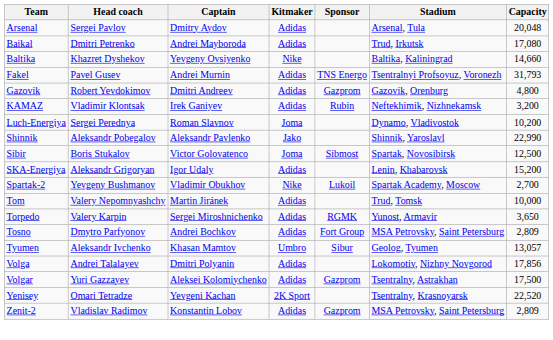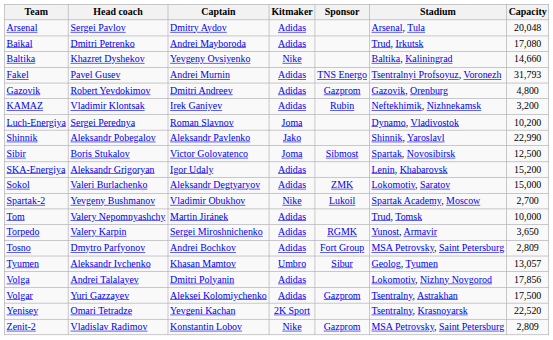 <table class="wikitable sortable" style="text-align:center">
 <tr>
 <th>Team</th>
 <th>Head coach</th>
 <th>Captain</th>
 <th>Kitmaker</th>
 <th>Sponsor</th>
 <th>Stadium</th>
 <th>Capacity</th>
 </tr>
 <tr>
 <td align=left><a href='#'>Arsenal</a></td>
 <td align=left> <a href='#'>Sergei Pavlov</a></td>
 <td align=left> <a href='#'>Dmitry Aydov</a></td>
 <td><a href='#'>Adidas</a></td>
 <td></td>
 <td align=left><a href='#'>Arsenal</a>, <a href='#'>Tula</a></td>
 <td>20,048</td>
 </tr>
 <tr>
 <td align=left><a href='#'>Baikal</a></td>
 <td align=left> <a href='#'>Dmitri Petrenko</a></td>
 <td align=left> <a href='#'>Andrei Mayboroda</a></td>
 <td><a href='#'>Adidas</a></td>
 <td></td>
 <td align=left><a href='#'>Trud</a>, <a href='#'>Irkutsk</a></td>
 <td>17,080</td>
 </tr>
 <tr>
 <td align=left><a href='#'>Baltika</a></td>
 <td align=left> <a href='#'>Khazret Dyshekov</a></td>
 <td align=left> <a href='#'>Yevgeny Ovsiyenko</a></td>
 <td><a href='#'>Nike</a></td>
 <td></td>
 <td align=left><a href='#'>Baltika</a>, <a href='#'>Kaliningrad</a></td>
 <td>14,660</td>
 </tr>
 <tr>
 <td align=left><a href='#'>Fakel</a></td>
 <td align=left> <a href='#'>Pavel Gusev</a></td>
 <td align=left> <a href='#'>Andrei Murnin</a></td>
 <td><a href='#'>Adidas</a></td>
 <td><a href='#'>TNS Energo</a></td>
 <td align=left><a href='#'>Tsentralnyi Profsoyuz</a>, <a href='#'>Voronezh</a></td>
 <td>31,793</td>
 </tr>
 <tr>
 <td align=left><a href='#'>Gazovik</a></td>
 <td align=left> <a href='#'>Robert Yevdokimov</a></td>
 <td align=left> <a href='#'>Dmitri Andreev</a></td>
 <td><a href='#'>Adidas</a></td>
 <td><a href='#'>Gazprom</a></td>
 <td align=left><a href='#'>Gazovik</a>, <a href='#'>Orenburg</a></td>
 <td>4,800</td>
 </tr>
 <tr>
 <td align=left><a href='#'>KAMAZ</a></td>
 <td align=left> <a href='#'>Vladimir Klontsak</a></td>
 <td align=left> <a href='#'>Irek Ganiyev</a></td>
 <td><a href='#'>Adidas</a></td>
 <td><a href='#'>Rubin</a></td>
 <td align=left><a href='#'>Neftekhimik</a>, <a href='#'>Nizhnekamsk</a></td>
 <td>3,200</td>
 </tr>
 <tr>
 <td align=left><a href='#'>Luch-Energiya</a></td>
 <td align=left> <a href='#'>Sergei Perednya</a></td>
 <td align=left> <a href='#'>Roman Slavnov</a></td>
 <td><a href='#'>Joma</a></td>
 <td></td>
 <td align=left><a href='#'>Dynamo</a>, <a href='#'>Vladivostok</a></td>
 <td>10,200</td>
 </tr>
 <tr>
 <td align=left><a href='#'>Shinnik</a></td>
 <td align=left> <a href='#'>Aleksandr Pobegalov</a></td>
 <td align=left> <a href='#'>Aleksandr Pavlenko</a></td>
 <td><a href='#'>Jako</a></td>
 <td></td>
 <td align=left><a href='#'>Shinnik</a>, <a href='#'>Yaroslavl</a></td>
 <td>22,990</td>
 </tr>
 <tr>
 <td align=left><a href='#'>Sibir</a></td>
 <td align=left> <a href='#'>Boris Stukalov</a></td>
 <td align=left> <a href='#'>Victor Golovatenco</a></td>
 <td><a href='#'>Joma</a></td>
 <td><a href='#'>Sibmost</a></td>
 <td align=left><a href='#'>Spartak</a>, <a href='#'>Novosibirsk</a></td>
 <td>12,500</td>
 </tr>
 <tr>
 <td align=left><a href='#'>SKA-Energiya</a></td>
 <td align=left> <a href='#'>Aleksandr Grigoryan</a></td>
 <td align=left> <a href='#'>Igor Udaly</a></td>
 <td><a href='#'>Adidas</a></td>
 <td></td>
 <td align=left><a href='#'>Lenin</a>, <a href='#'>Khabarovsk</a></td>
 <td>15,200</td>
 </tr>
 <tr>
+<td align=left><a href='#'>Sokol</a></td>
+<td align=left> <a href='#'>Valeri Burlachenko</a></td>
+<td align=left> <a href='#'>Aleksandr Degtyaryov</a></td>
+<td><a href='#'>Adidas</a></td>
+<td><a href='#'>ZMK</a></td>
+<td align=left><a href='#'>Lokomotiv</a>, <a href='#'>Saratov</a></td>
+<td>15,000</td>
+</tr>
+<tr>
 <td align=left><a href='#'>Spartak-2</a></td>
 <td align=left> <a href='#'>Yevgeny Bushmanov</a></td>
 <td align=left> <a href='#'>Vladimir Obukhov</a></td>
 <td><a href='#'>Nike</a></td>
 <td><a href='#'>Lukoil</a></td>
 <td align=left><a href='#'>Spartak Academy</a>, <a href='#'>Moscow</a></td>
 <td>2,700</td>
 </tr>
 <tr>
 <td align=left><a href='#'>Tom</a></td>
 <td align=left> <a href='#'>Valery Nepomnyashchy</a></td>
 <td align=left> <a href='#'>Martin Jiránek</a></td>
 <td><a href='#'>Adidas</a></td>
 <td></td>
 <td align=left><a href='#'>Trud</a>, <a href='#'>Tomsk</a></td>
 <td>10,000</td>
 </tr>
 <tr>
 <td align=left><a href='#'>Torpedo</a></td>
 <td align=left> <a href='#'>Valery Karpin</a></td>
 <td align=left> <a href='#'>Sergei Miroshnichenko</a></td>
 <td><a href='#'>Adidas</a></td>
 <td><a href='#'>RGMK</a></td>
 <td align=left><a href='#'>Yunost</a>, <a href='#'>Armavir</a></td>
 <td>3,650</td>
 </tr>
 <tr>
 <td align=left><a href='#'>Tosno</a></td>
 <td align=left> <a href='#'>Dmytro Parfyonov</a></td>
 <td align=left> <a href='#'>Andrei Bochkov</a></td>
 <td><a href='#'>Adidas</a></td>
 <td><a href='#'>Fort Group</a></td>
 <td align=left><a href='#'>MSA Petrovsky</a>, <a href='#'>Saint Petersburg</a></td>
 <td>2,809</td>
 </tr>
 <tr>
 <td align=left><a href='#'>Tyumen</a></td>
 <td align=left> <a href='#'>Aleksandr Ivchenko</a></td>
 <td align=left> <a href='#'>Khasan Mamtov</a></td>
 <td><a href='#'>Umbro</a></td>
 <td><a href='#'>Sibur</a></td>
 <td align=left><a href='#'>Geolog</a>, <a href='#'>Tyumen</a></td>
 <td>13,057</td>
 </tr>
 <tr>
 <td align=left><a href='#'>Volga</a></td>
 <td align=left> <a href='#'>Andrei Talalayev</a></td>
 <td align=left> <a href='#'>Dmitri Polyanin</a></td>
 <td><a href='#'>Adidas</a></td>
 <td></td>
 <td align=left><a href='#'>Lokomotiv</a>, <a href='#'>Nizhny Novgorod</a></td>
 <td>17,856</td>
 </tr>
 <tr>
 <td align=left><a href='#'>Volgar</a></td>
 <td align=left> <a href='#'>Yuri Gazzayev</a></td>
 <td align=left> <a href='#'>Aleksei Kolomiychenko</a></td>
 <td><a href='#'>Adidas</a></td>
 <td><a href='#'>Gazprom</a></td>
 <td align=left><a href='#'>Tsentralny</a>, <a href='#'>Astrakhan</a></td>
 <td>17,500</td>
 </tr>
 <tr>
 <td align=left><a href='#'>Yenisey</a></td>
 <td align=left> <a href='#'>Omari Tetradze</a></td>
 <td align=left> <a href='#'>Yevgeni Kachan</a></td>
 <td><a href='#'>2K Sport</a></td>
 <td></td>
 <td align=left><a href='#'>Tsentralny</a>, <a href='#'>Krasnoyarsk</a></td>
 <td>22,520</td>
 </tr>
 <tr>
 <td align=left><a href='#'>Zenit-2</a></td>
 <td align=left> <a href='#'>Vladislav Radimov</a></td>
 <td align=left> <a href='#'>Konstantin Lobov</a></td>
-<td><a href='#'>Adidas</a></td>
+<td><a href='#'>Nike</a></td>
 <td><a href='#'>Gazprom</a></td>
 <td align=left><a href='#'>MSA Petrovsky</a>, <a href='#'>Saint Petersburg</a></td>
 <td>2,809</td>
 </tr>
 </table>
